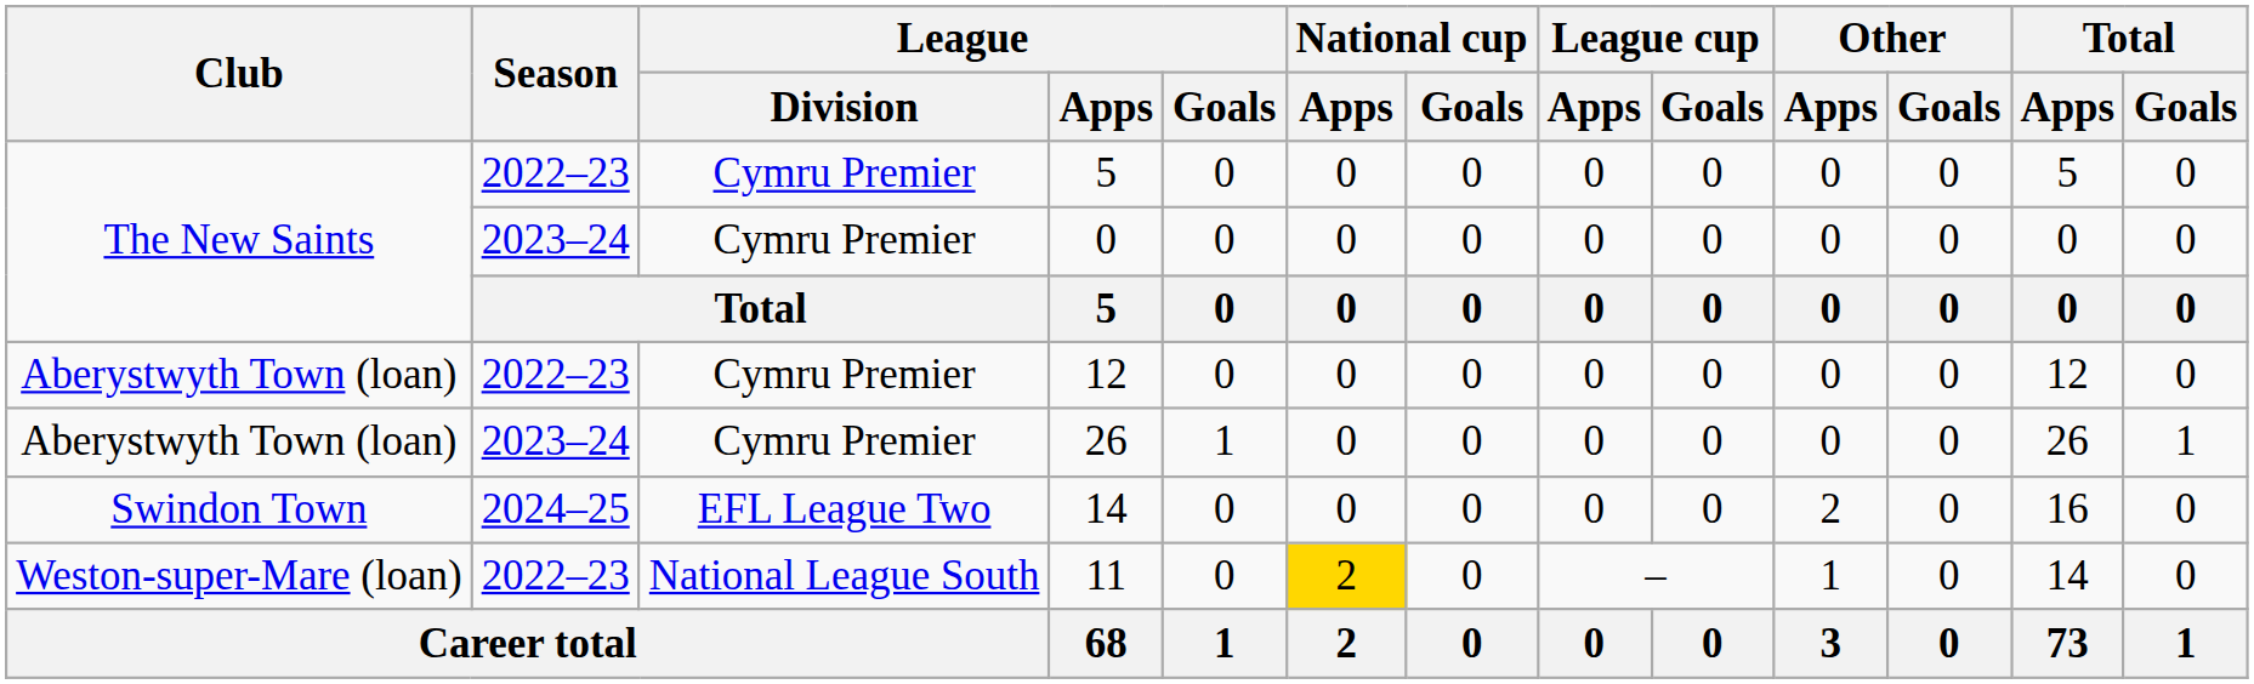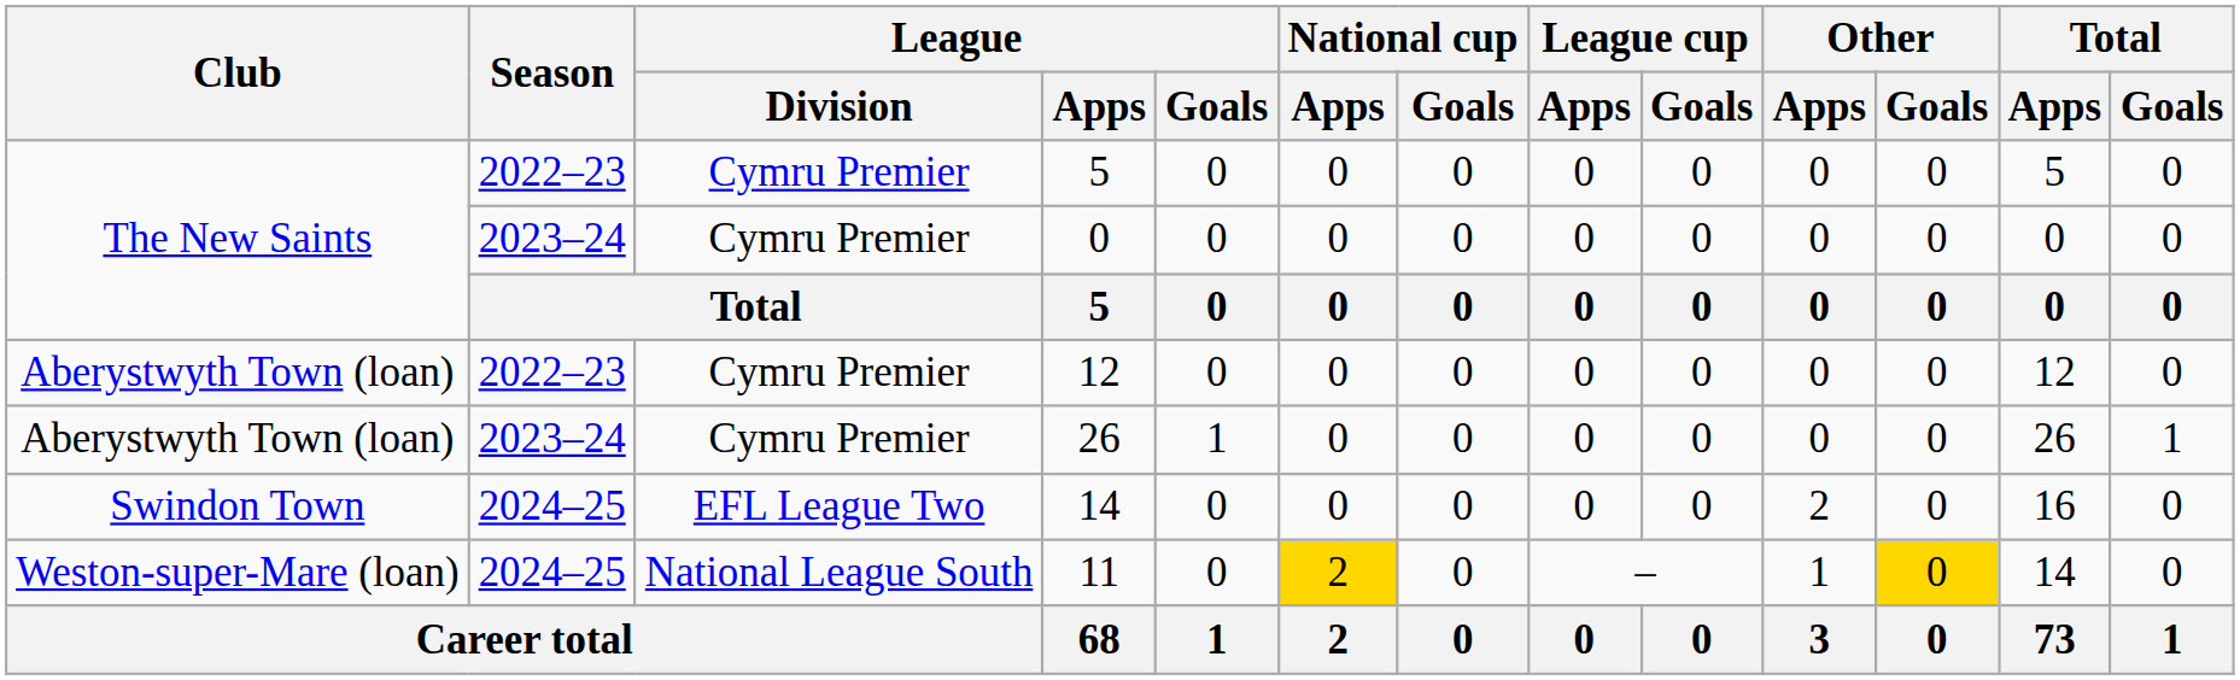 <table class="wikitable" style="text-align:center;">
 <tr>
 <th rowspan="2">Club</th>
 <th rowspan="2">Season</th>
 <th colspan="3">League</th>
 <th colspan="2">National cup</th>
 <th colspan="2">League cup</th>
 <th colspan="2">Other</th>
 <th colspan="2">Total</th>
 </tr>
 <tr>
 <th>Division</th>
 <th>Apps</th>
 <th>Goals</th>
 <th>Apps</th>
 <th>Goals</th>
 <th>Apps</th>
 <th>Goals</th>
 <th>Apps</th>
 <th>Goals</th>
 <th>Apps</th>
 <th>Goals</th>
 </tr>
 <tr>
 <td rowspan="3"><a href='#'>The New Saints</a></td>
 <td><a href='#'>2022–23</a></td>
 <td><a href='#'>Cymru Premier</a></td>
 <td>5</td>
 <td>0</td>
 <td>0</td>
 <td>0</td>
 <td>0</td>
 <td>0</td>
 <td>0</td>
 <td>0</td>
 <td>5</td>
 <td>0</td>
 </tr>
 <tr>
 <td><a href='#'>2023–24</a></td>
 <td>Cymru Premier</td>
 <td>0</td>
 <td>0</td>
 <td>0</td>
 <td>0</td>
 <td>0</td>
 <td>0</td>
 <td>0</td>
 <td>0</td>
 <td>0</td>
 <td>0</td>
 </tr>
 <tr>
 <th colspan="2">Total</th>
 <th>5</th>
 <th>0</th>
 <th>0</th>
 <th>0</th>
 <th>0</th>
 <th>0</th>
 <th>0</th>
 <th>0</th>
 <th>0</th>
 <th>0</th>
 </tr>
 <tr>
 <td><a href='#'>Aberystwyth Town</a> (loan)</td>
 <td><a href='#'>2022–23</a></td>
 <td>Cymru Premier</td>
 <td>12</td>
 <td>0</td>
 <td>0</td>
 <td>0</td>
 <td>0</td>
 <td>0</td>
 <td>0</td>
 <td>0</td>
 <td>12</td>
 <td>0</td>
 </tr>
 <tr>
 <td>Aberystwyth Town (loan)</td>
 <td><a href='#'>2023–24</a></td>
 <td>Cymru Premier</td>
 <td>26</td>
 <td>1</td>
 <td>0</td>
 <td>0</td>
 <td>0</td>
 <td>0</td>
 <td>0</td>
 <td>0</td>
 <td>26</td>
 <td>1</td>
 </tr>
 <tr>
 <td><a href='#'>Swindon Town</a></td>
 <td><a href='#'>2024–25</a></td>
 <td><a href='#'>EFL League Two</a></td>
 <td>14</td>
 <td>0</td>
 <td>0</td>
 <td>0</td>
 <td>0</td>
 <td>0</td>
 <td>2</td>
 <td>0</td>
 <td>16</td>
 <td>0</td>
 </tr>
 <tr>
 <td><a href='#'>Weston-super-Mare</a> (loan)</td>
-<td><a href='#'>2022–23</a></td>
+<td><a href='#'>2024–25</a></td>
 <td><a href='#'>National League South</a></td>
 <td>11</td>
 <td>0</td>
 <td style="background: gold;">2</td>
 <td>0</td>
 <td colspan="2">–</td>
 <td>1</td>
-<td>0</td>
+<td style="background: gold;">0</td>
 <td>14</td>
 <td>0</td>
 </tr>
 <tr>
 <th colspan="3">Career total</th>
 <th>68</th>
 <th>1</th>
 <th>2</th>
 <th>0</th>
 <th>0</th>
 <th>0</th>
 <th>3</th>
 <th>0</th>
 <th>73</th>
 <th>1</th>
 </tr>
 </table>
